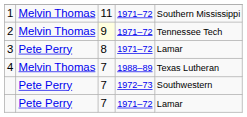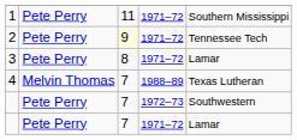 <table class="wikitable">
 <tr>
 </tr>
 <tr>
 <td>1</td>
-<td><a href='#'>Melvin Thomas</a></td>
+<td><a href='#'>Pete Perry</a></td>
 <td>11</td>
 <td style="font-size:80%;"><a href='#'>1971–72</a></td>
 <td style="font-size:80%;">Southern Mississippi</td>
 </tr>
 <tr>
 <td>2</td>
-<td><a href='#'>Melvin Thomas</a></td>
+<td><a href='#'>Pete Perry</a></td>
 <td style="background: lightyellow;">9</td>
 <td style="font-size:80%;"><a href='#'>1971–72</a></td>
 <td style="font-size:80%;">Tennessee Tech</td>
 </tr>
 <tr>
 <td>3</td>
 <td><a href='#'>Pete Perry</a></td>
 <td>8</td>
 <td style="font-size:80%;"><a href='#'>1971–72</a></td>
 <td style="font-size:80%;">Lamar</td>
 </tr>
 <tr>
 <td>4</td>
 <td><a href='#'>Melvin Thomas</a></td>
 <td>7</td>
 <td style="font-size:80%;"><a href='#'>1988–89</a></td>
 <td style="font-size:80%;">Texas Lutheran</td>
 </tr>
 <tr>
 <td></td>
 <td><a href='#'>Pete Perry</a></td>
 <td>7</td>
 <td style="font-size:80%;"><a href='#'>1972–73</a></td>
 <td style="font-size:80%;">Southwestern</td>
 </tr>
 <tr>
 <td></td>
 <td><a href='#'>Pete Perry</a></td>
 <td>7</td>
 <td style="font-size:80%;"><a href='#'>1971–72</a></td>
 <td style="font-size:80%;">Lamar</td>
 </tr>
 </table>
